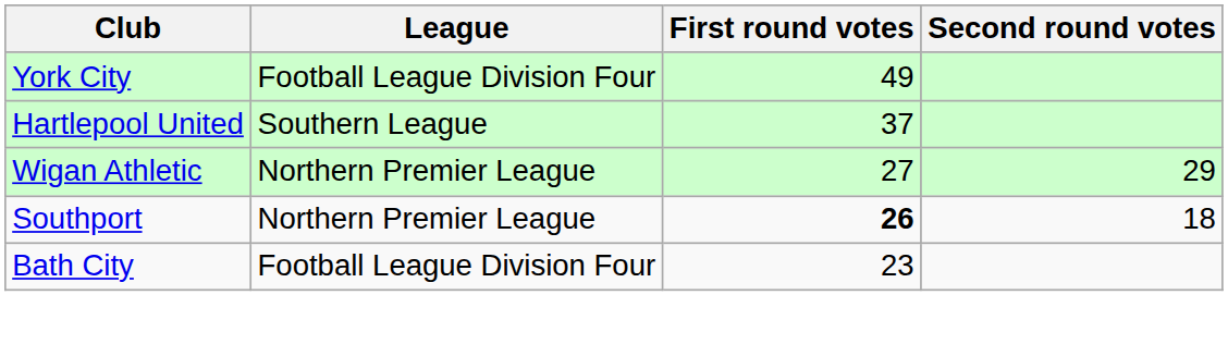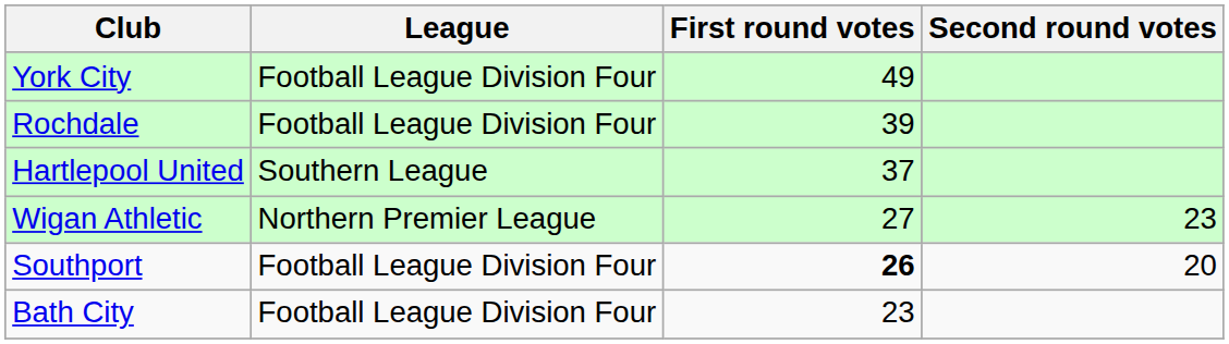 <table class=wikitable style=text-align:left>
 <tr>
 <th>Club</th>
 <th>League</th>
 <th>First round votes</th>
 <th>Second round votes</th>
 </tr>
 <tr bgcolor=ccffcc>
 <td><a href='#'>York City</a></td>
 <td>Football League Division Four</td>
 <td align=right>49</td>
 <td></td>
 </tr>
 <tr bgcolor=ccffcc>
+<td><a href='#'>Rochdale</a></td>
+<td>Football League Division Four</td>
+<td align=right>39</td>
+<td></td>
+</tr>
+<tr bgcolor=ccffcc>
 <td><a href='#'>Hartlepool United</a></td>
 <td>Southern League</td>
 <td align=right>37</td>
 <td></td>
 </tr>
 <tr bgcolor=ccffcc>
 <td><a href='#'>Wigan Athletic</a></td>
 <td>Northern Premier League</td>
 <td align=right>27</td>
-<td align=right>29</td>
+<td align=right>23</td>
 </tr>
 <tr>
 <td><a href='#'>Southport</a></td>
-<td>Northern Premier League</td>
+<td>Football League Division Four</td>
 <td align=right><strong>26</strong></td>
-<td align=right>18</td>
+<td align=right>20</td>
 </tr>
 <tr>
 <td><a href='#'>Bath City</a></td>
 <td>Football League Division Four</td>
 <td align=right>23</td>
 <td></td>
 </tr>
 </table>
